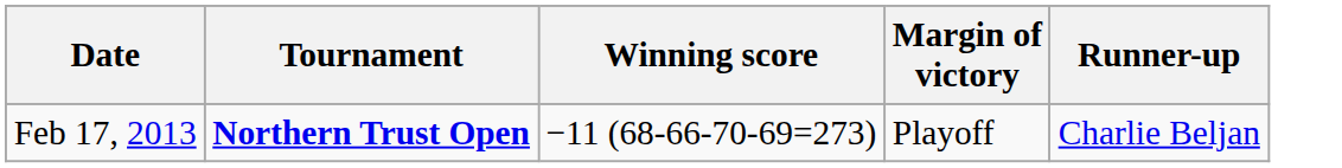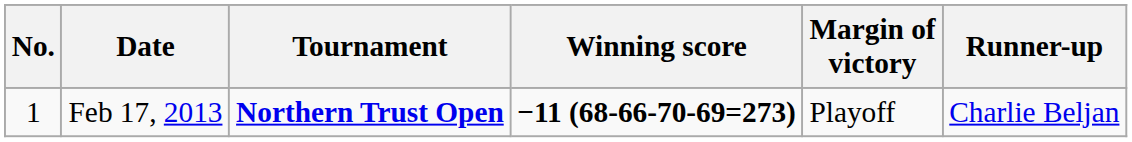 <table class="wikitable" style="font-size:95%;">
 <tr>
+<th>No.</th>
 <th>Date</th>
 <th>Tournament</th>
 <th>Winning score</th>
 <th>Margin of<br>victory</th>
 <th>Runner-up</th>
 </tr>
 <tr>
+<td align=center>1</td>
 <td align=right>Feb 17, <a href='#'>2013</a></td>
 <td><strong><a href='#'>Northern Trust Open</a></strong></td>
-<td>−11 (68-66-70-69=273)</td>
+<td><strong>−11 (68-66-70-69=273)</strong></td>
 <td>Playoff</td>
 <td> <a href='#'>Charlie Beljan</a></td>
 </tr>
 </table>
